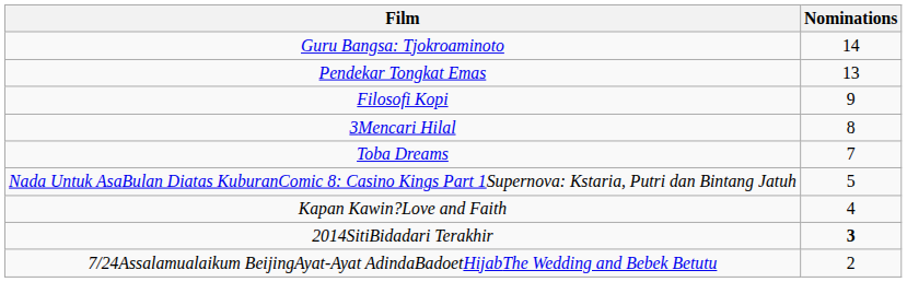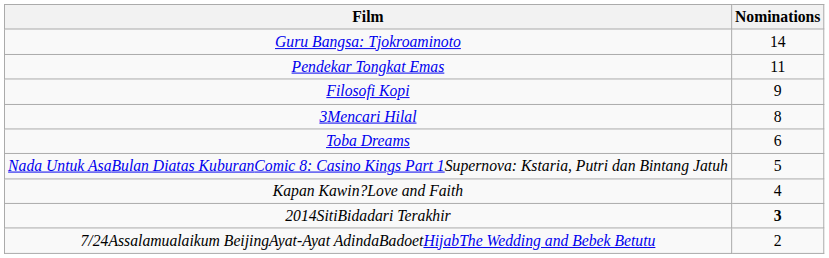 <table style="text-align: center" class="wikitable sortable">
 <tr>
 <th>Film</th>
 <th>Nominations</th>
 </tr>
 <tr>
 <td><em><a href='#'>Guru Bangsa: Tjokroaminoto</a></em></td>
 <td>14</td>
 </tr>
 <tr>
 <td><em><a href='#'>Pendekar Tongkat Emas</a></em></td>
-<td>13</td>
+<td>11</td>
 </tr>
 <tr>
 <td><em><a href='#'>Filosofi Kopi</a></em></td>
 <td>9</td>
 </tr>
 <tr>
 <td><em><a href='#'>3</a></em><em><a href='#'>Mencari Hilal</a></em></td>
 <td>8</td>
 </tr>
 <tr>
 <td><em><a href='#'>Toba Dreams</a></em></td>
-<td>7</td>
+<td>6</td>
 </tr>
 <tr>
 <td><em><a href='#'>Nada Untuk Asa</a></em><em><a href='#'>Bulan Diatas Kuburan</a></em><em><a href='#'>Comic 8: Casino Kings Part 1</a></em><em>Supernova: Kstaria, Putri dan Bintang Jatuh</em></td>
 <td>5</td>
 </tr>
 <tr>
 <td><em>Kapan Kawin?</em><em>Love and Faith</em></td>
 <td>4</td>
 </tr>
 <tr>
 <td><em>2014</em><em>Siti</em><em>Bidadari Terakhir</em></td>
 <td><strong>3</strong></td>
 </tr>
 <tr>
 <td><em>7/24</em><em>Assalamualaikum Beijing</em><em>Ayat-Ayat Adinda</em><em>Badoet</em><em><a href='#'>Hijab</a></em><em><a href='#'>The Wedding and Bebek Betutu</a></em></td>
 <td>2</td>
 </tr>
 </table>
